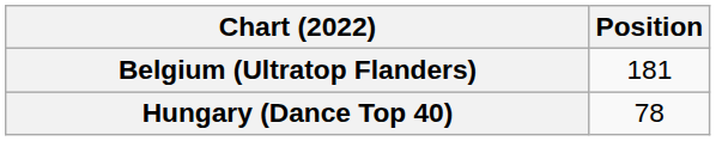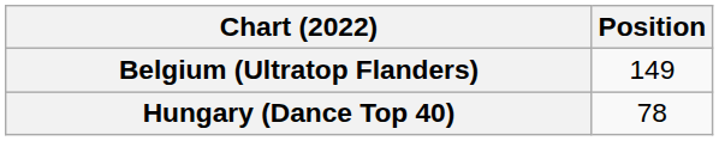 <table class="wikitable sortable plainrowheaders" style="text-align:center">
 <tr>
 <th scope="col" style="width:21em;">Chart (2022)</th>
 <th scope="col">Position</th>
 </tr>
 <tr>
 <th scope="row">Belgium (Ultratop Flanders)</th>
-<td>181</td>
+<td>149</td>
 </tr>
 <tr>
 <th scope="row">Hungary (Dance Top 40)</th>
 <td>78</td>
 </tr>
 </table>
